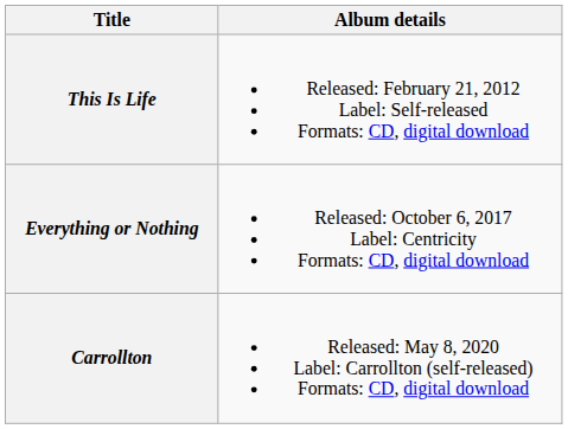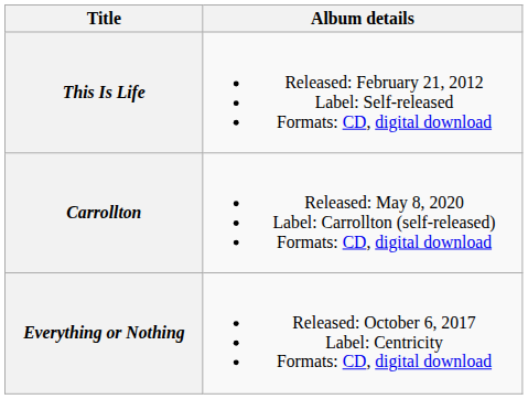 <table class="wikitable plainrowheaders" style="text-align:center;">
 <tr>
 <th scope="col" style="width:11em;">Title</th>
 <th scope="col" style="width:18em;">Album details</th>
 </tr>
 <tr>
 <th scope="row"><em>This Is Life</em><br></th>
 <td><br><ul><li>Released: February 21, 2012</li><li>Label: Self-released</li><li>Formats: <a href='#'>CD</a>, <a href='#'>digital download</a></li></ul></td>
 </tr>
 <tr>
+<th scope="row"><em>Carrollton</em></th>
+<td><br><ul><li>Released: May 8, 2020</li><li>Label: Carrollton (self-released)</li><li>Formats: <a href='#'>CD</a>, <a href='#'>digital download</a></li></ul></td>
+</tr>
+<tr>
 <th scope="row"><em>Everything or Nothing</em></th>
 <td><br><ul><li>Released: October 6, 2017</li><li>Label: Centricity</li><li>Formats: <a href='#'>CD</a>, <a href='#'>digital download</a></li></ul></td>
 </tr>
-<tr>
-<th scope="row"><em>Carrollton</em></th>
-<td><br><ul><li>Released: May 8, 2020</li><li>Label: Carrollton (self-released)</li><li>Formats: <a href='#'>CD</a>, <a href='#'>digital download</a></li></ul></td>
-</tr>
 </table>
